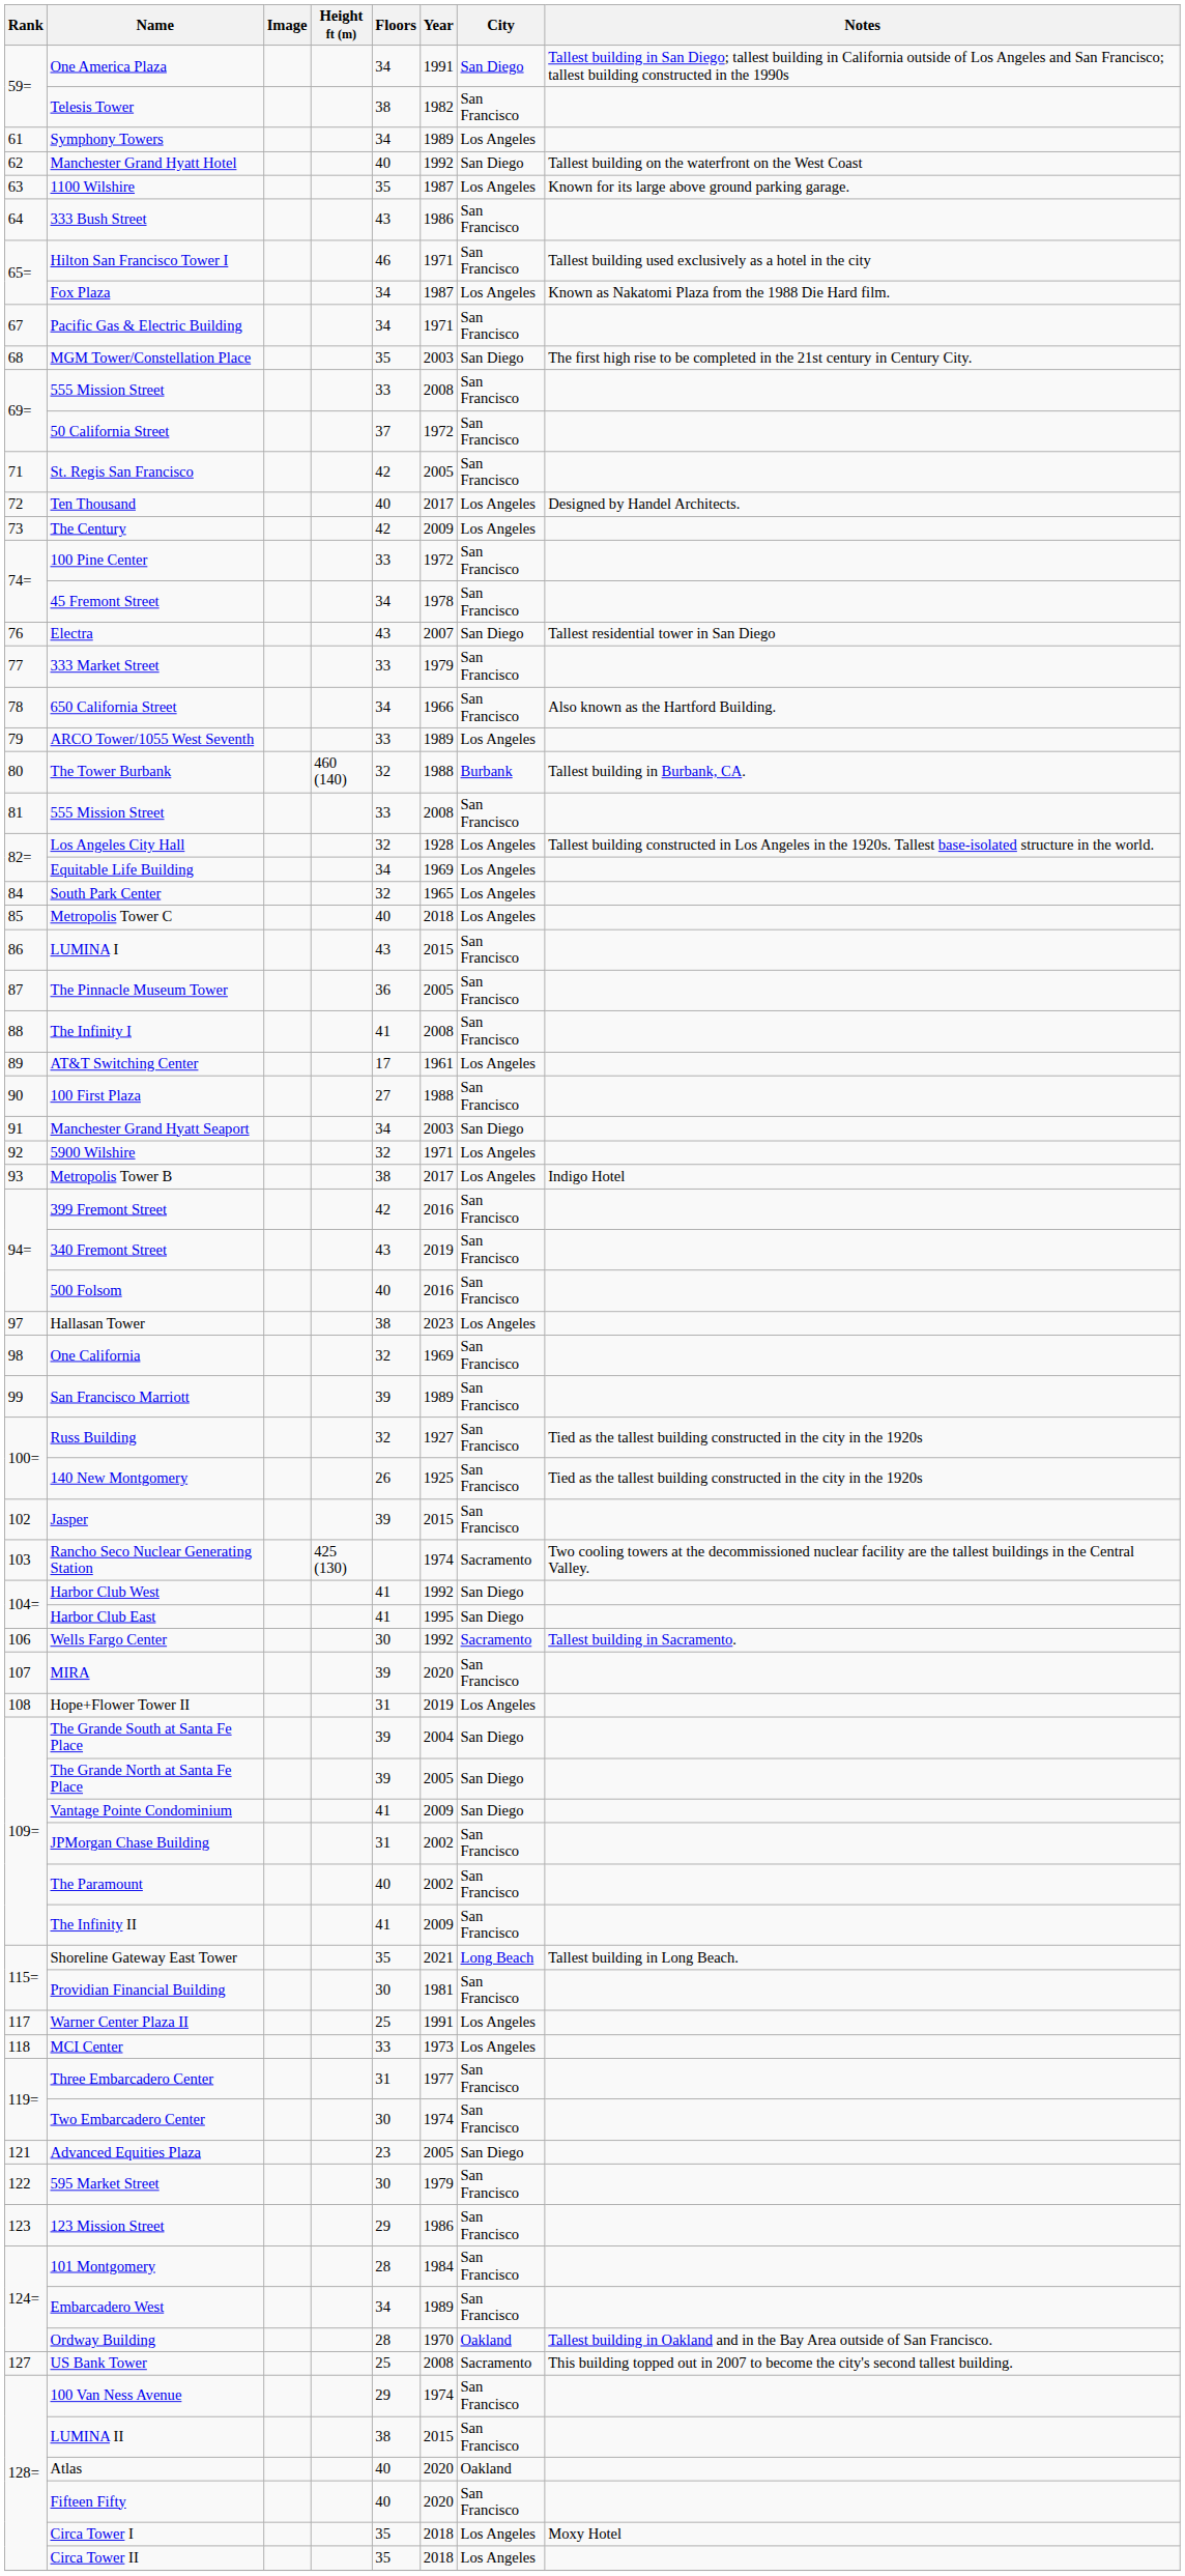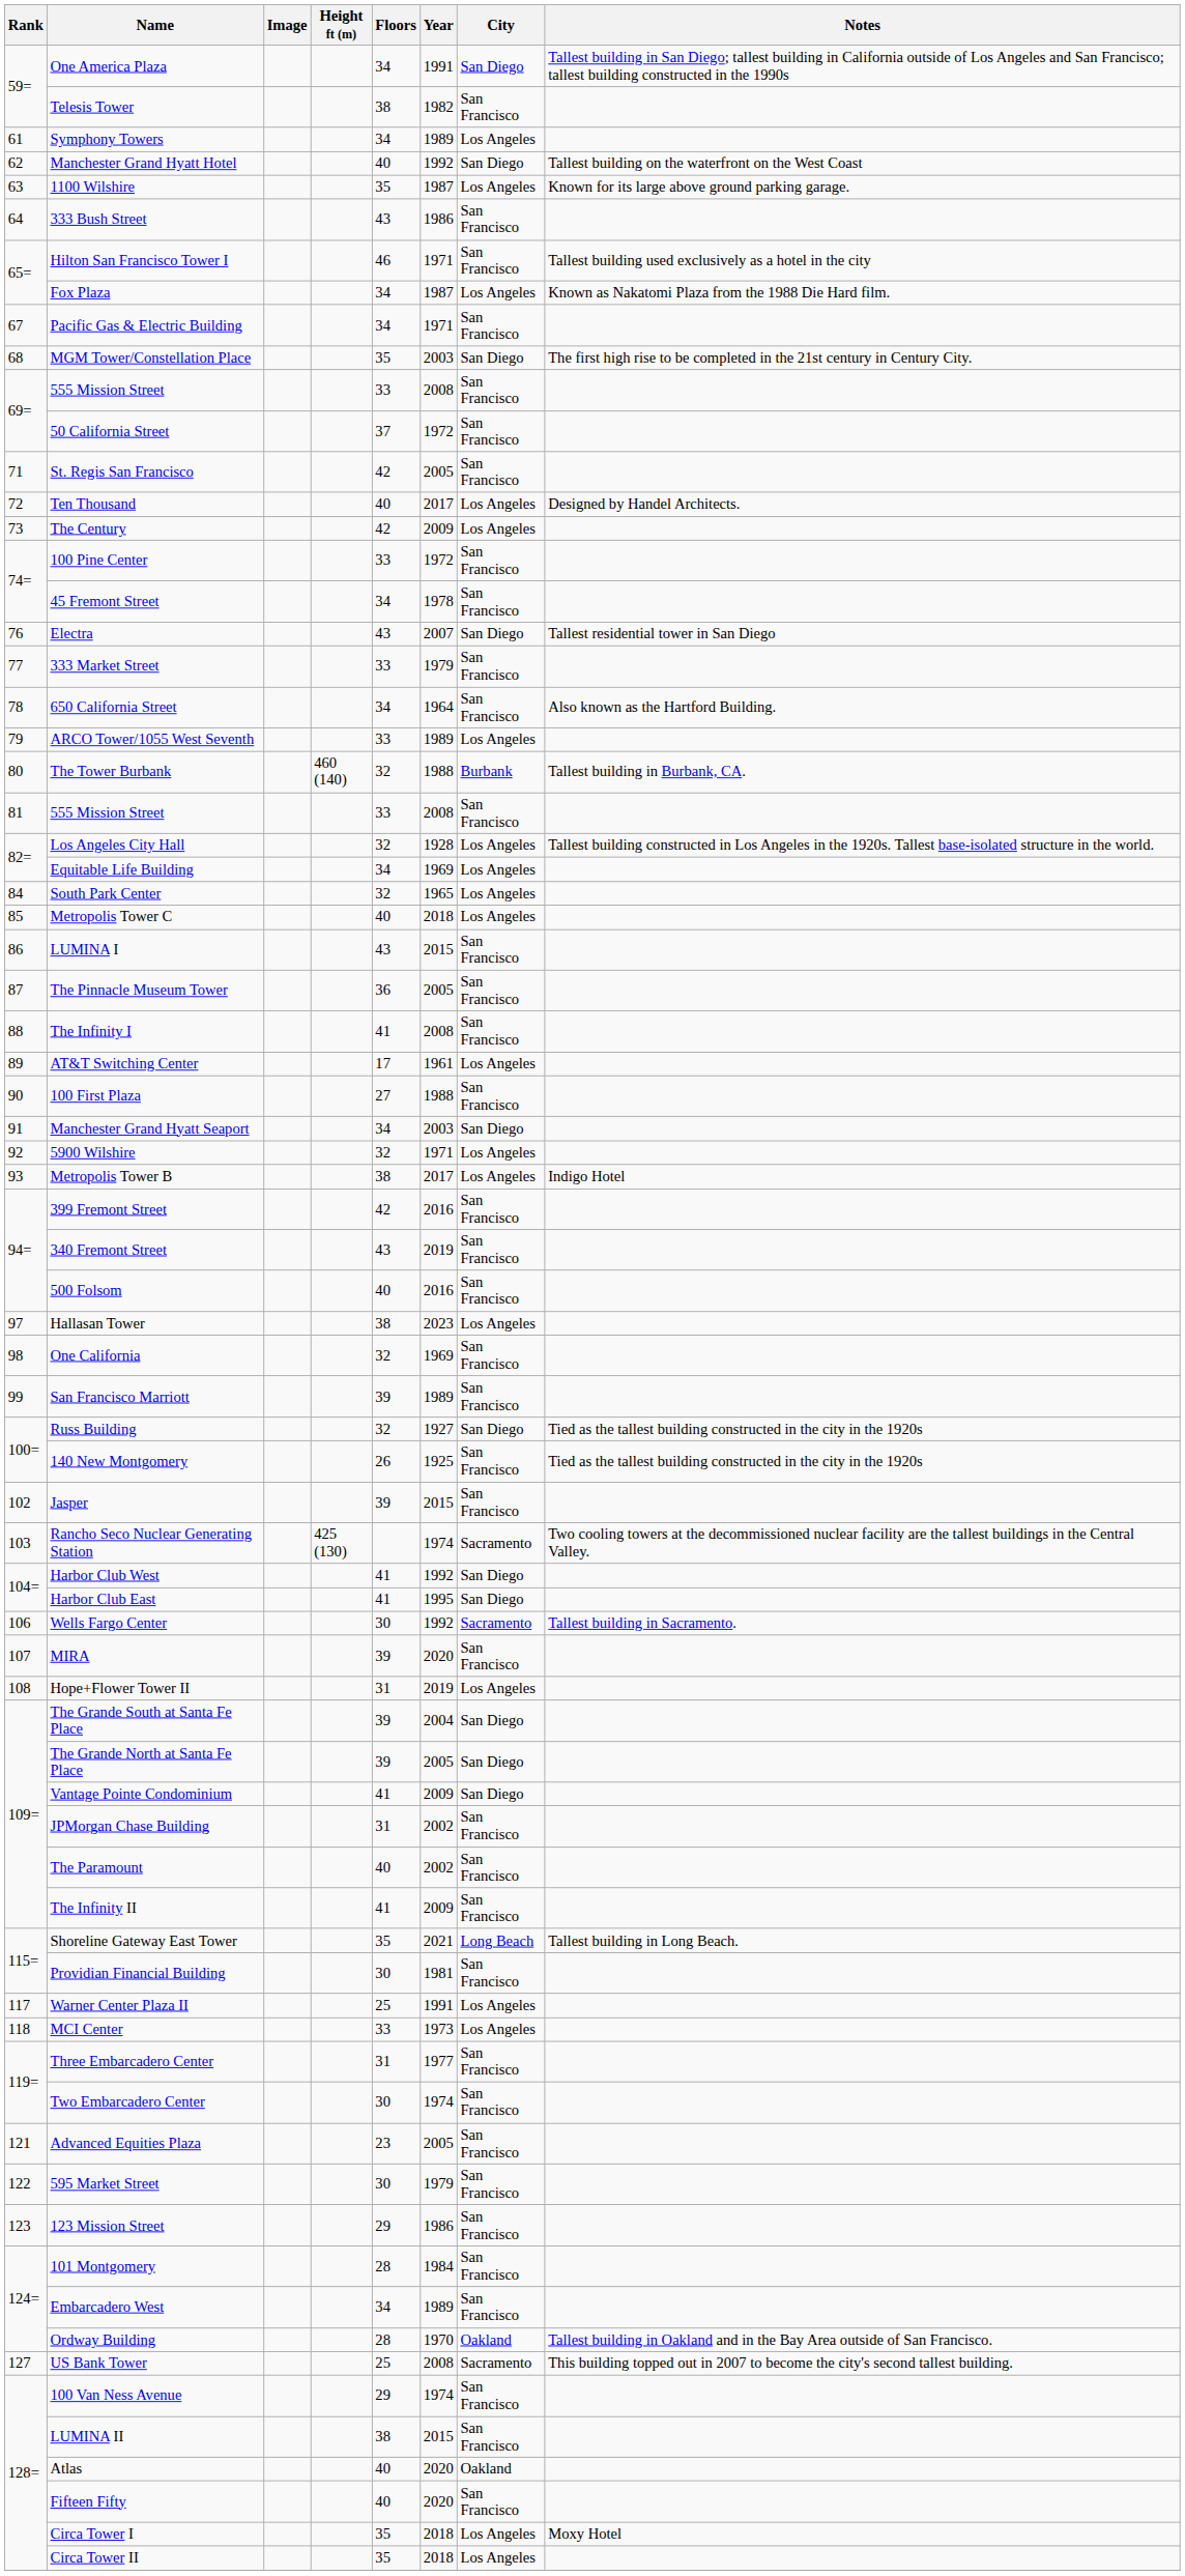 <table class="wikitable sortable">
 <tr>
 <th>Rank</th>
 <th>Name</th>
 <th>Image</th>
 <th>Height<br><small>ft (m)</small></th>
 <th>Floors</th>
 <th>Year</th>
 <th>City</th>
 <th class="unsortable">Notes</th>
 </tr>
 <tr>
 <td rowspan=2>59=</td>
 <td><a href='#'>One America Plaza</a></td>
 <td></td>
 <td></td>
 <td>34</td>
 <td>1991</td>
 <td><a href='#'>San Diego</a></td>
 <td><a href='#'>Tallest building in San Diego</a>; tallest building in California outside of Los Angeles and San Francisco; tallest building constructed in the 1990s</td>
 </tr>
 <tr>
 <td><a href='#'>Telesis Tower</a></td>
 <td></td>
 <td></td>
 <td>38</td>
 <td>1982</td>
 <td>San Francisco</td>
 <td></td>
 </tr>
 <tr>
 <td>61</td>
 <td><a href='#'>Symphony Towers</a></td>
 <td></td>
 <td></td>
 <td>34</td>
 <td>1989</td>
 <td>Los Angeles</td>
 <td></td>
 </tr>
 <tr>
 <td>62</td>
 <td><a href='#'>Manchester Grand Hyatt Hotel</a></td>
 <td></td>
 <td></td>
 <td>40</td>
 <td>1992</td>
 <td>San Diego</td>
 <td>Tallest building on the waterfront on the West Coast</td>
 </tr>
 <tr>
 <td>63</td>
 <td><a href='#'>1100 Wilshire</a></td>
 <td></td>
 <td></td>
 <td>35</td>
 <td>1987</td>
 <td>Los Angeles</td>
 <td>Known for its large above ground parking garage.</td>
 </tr>
 <tr>
 <td>64</td>
 <td><a href='#'>333 Bush Street</a></td>
 <td></td>
 <td></td>
 <td>43</td>
 <td>1986</td>
 <td>San Francisco</td>
 <td></td>
 </tr>
 <tr>
 <td rowspan=2>65=</td>
 <td><a href='#'>Hilton San Francisco Tower I</a></td>
 <td></td>
 <td></td>
 <td>46</td>
 <td>1971</td>
 <td>San Francisco</td>
 <td>Tallest building used exclusively as a hotel in the city</td>
 </tr>
 <tr>
 <td><a href='#'>Fox Plaza</a></td>
 <td></td>
 <td></td>
 <td>34</td>
 <td>1987</td>
 <td>Los Angeles</td>
 <td>Known as Nakatomi Plaza from the 1988 Die Hard film.</td>
 </tr>
 <tr>
 <td>67</td>
 <td><a href='#'>Pacific Gas & Electric Building</a></td>
 <td></td>
 <td></td>
 <td>34</td>
 <td>1971</td>
 <td>San Francisco</td>
 <td></td>
 </tr>
 <tr>
 <td>68</td>
 <td><a href='#'>MGM Tower/Constellation Place</a></td>
 <td></td>
 <td></td>
 <td>35</td>
 <td>2003</td>
 <td>San Diego</td>
 <td>The first high rise to be completed in the 21st century in Century City.</td>
 </tr>
 <tr>
 <td rowspan=2>69=</td>
 <td><a href='#'>555 Mission Street</a></td>
 <td></td>
 <td></td>
 <td>33</td>
 <td>2008</td>
 <td>San Francisco</td>
 <td></td>
 </tr>
 <tr>
 <td><a href='#'>50 California Street</a></td>
 <td></td>
 <td></td>
 <td>37</td>
 <td>1972</td>
 <td>San Francisco</td>
 <td></td>
 </tr>
 <tr>
 <td>71</td>
 <td><a href='#'>St. Regis San Francisco</a></td>
 <td></td>
 <td></td>
 <td>42</td>
 <td>2005</td>
 <td>San Francisco</td>
 <td></td>
 </tr>
 <tr>
 <td>72</td>
 <td><a href='#'>Ten Thousand</a></td>
 <td></td>
 <td></td>
 <td>40</td>
 <td>2017</td>
 <td>Los Angeles</td>
 <td>Designed by Handel Architects.</td>
 </tr>
 <tr>
 <td>73</td>
 <td><a href='#'>The Century</a></td>
 <td></td>
 <td></td>
 <td>42</td>
 <td>2009</td>
 <td>Los Angeles</td>
 <td></td>
 </tr>
 <tr>
 <td rowspan=2>74=</td>
 <td><a href='#'>100 Pine Center</a></td>
 <td></td>
 <td></td>
 <td>33</td>
 <td>1972</td>
 <td>San Francisco</td>
 <td></td>
 </tr>
 <tr>
 <td><a href='#'>45 Fremont Street</a></td>
 <td></td>
 <td></td>
 <td>34</td>
 <td>1978</td>
 <td>San Francisco</td>
 <td></td>
 </tr>
 <tr>
 <td>76</td>
 <td><a href='#'>Electra</a></td>
 <td></td>
 <td></td>
 <td>43</td>
 <td>2007</td>
 <td>San Diego</td>
 <td>Tallest residential tower in San Diego</td>
 </tr>
 <tr>
 <td>77</td>
 <td><a href='#'>333 Market Street</a></td>
 <td></td>
 <td></td>
 <td>33</td>
 <td>1979</td>
 <td>San Francisco</td>
 <td></td>
 </tr>
 <tr>
 <td>78</td>
 <td><a href='#'>650 California Street</a></td>
 <td></td>
 <td></td>
 <td>34</td>
-<td>1966</td>
+<td>1964</td>
 <td>San Francisco</td>
 <td>Also known as the Hartford Building.</td>
 </tr>
 <tr>
 <td>79</td>
 <td><a href='#'>ARCO Tower/1055 West Seventh</a></td>
 <td></td>
 <td></td>
 <td>33</td>
 <td>1989</td>
 <td>Los Angeles</td>
 <td></td>
 </tr>
 <tr>
 <td>80</td>
 <td><a href='#'>The Tower Burbank</a></td>
 <td></td>
 <td>460 (140)</td>
 <td>32</td>
 <td>1988</td>
 <td><a href='#'>Burbank</a></td>
 <td>Tallest building in <a href='#'>Burbank, CA</a>.</td>
 </tr>
 <tr>
 <td>81</td>
 <td><a href='#'>555 Mission Street</a></td>
 <td></td>
 <td></td>
 <td>33</td>
 <td>2008</td>
 <td>San Francisco</td>
 <td></td>
 </tr>
 <tr>
 <td rowspan="2">82=</td>
 <td><a href='#'>Los Angeles City Hall</a></td>
 <td></td>
 <td></td>
 <td>32</td>
 <td>1928</td>
 <td>Los Angeles</td>
 <td>Tallest building constructed in Los Angeles in the 1920s. Tallest <a href='#'>base-isolated</a> structure in the world.</td>
 </tr>
 <tr>
 <td><a href='#'>Equitable Life Building</a></td>
 <td></td>
 <td></td>
 <td>34</td>
 <td>1969</td>
 <td>Los Angeles</td>
 <td></td>
 </tr>
 <tr>
 <td>84</td>
 <td><a href='#'>South Park Center</a></td>
 <td></td>
 <td></td>
 <td>32</td>
 <td>1965</td>
 <td>Los Angeles</td>
 <td></td>
 </tr>
 <tr>
 <td>85</td>
 <td><a href='#'>Metropolis</a> Tower C</td>
 <td></td>
 <td></td>
 <td>40</td>
 <td>2018</td>
 <td>Los Angeles</td>
 <td></td>
 </tr>
 <tr>
 <td>86</td>
 <td><a href='#'>LUMINA</a> I</td>
 <td></td>
 <td></td>
 <td>43</td>
 <td>2015</td>
 <td>San Francisco</td>
 <td></td>
 </tr>
 <tr>
 <td>87</td>
 <td><a href='#'>The Pinnacle Museum Tower</a></td>
 <td></td>
 <td></td>
 <td>36</td>
 <td>2005</td>
 <td>San Francisco</td>
 <td></td>
 </tr>
 <tr>
 <td>88</td>
 <td><a href='#'>The Infinity I</a></td>
 <td></td>
 <td></td>
 <td>41</td>
 <td>2008</td>
 <td>San Francisco</td>
 <td></td>
 </tr>
 <tr>
 <td>89</td>
 <td><a href='#'>AT&T Switching Center</a></td>
 <td></td>
 <td></td>
 <td>17</td>
 <td>1961</td>
 <td>Los Angeles</td>
 <td></td>
 </tr>
 <tr>
 <td>90</td>
 <td><a href='#'>100 First Plaza</a></td>
 <td></td>
 <td></td>
 <td>27</td>
 <td>1988</td>
 <td>San Francisco</td>
 <td></td>
 </tr>
 <tr>
 <td>91</td>
 <td><a href='#'>Manchester Grand Hyatt Seaport</a></td>
 <td></td>
 <td></td>
 <td>34</td>
 <td>2003</td>
 <td>San Diego</td>
 <td></td>
 </tr>
 <tr>
 <td>92</td>
 <td><a href='#'>5900 Wilshire</a></td>
 <td></td>
 <td></td>
 <td>32</td>
 <td>1971</td>
 <td>Los Angeles</td>
 <td></td>
 </tr>
 <tr>
 <td>93</td>
 <td><a href='#'>Metropolis</a> Tower B</td>
 <td></td>
 <td></td>
 <td>38</td>
 <td>2017</td>
 <td>Los Angeles</td>
 <td>Indigo Hotel</td>
 </tr>
 <tr>
 <td rowspan=3>94=</td>
 <td><a href='#'>399 Fremont Street</a></td>
 <td></td>
 <td></td>
 <td>42</td>
 <td>2016</td>
 <td>San Francisco</td>
 <td></td>
 </tr>
 <tr>
 <td><a href='#'>340 Fremont Street</a></td>
 <td></td>
 <td></td>
 <td>43</td>
 <td>2019</td>
 <td>San Francisco</td>
 <td></td>
 </tr>
 <tr>
 <td><a href='#'>500 Folsom</a></td>
 <td></td>
 <td></td>
 <td>40</td>
 <td>2016</td>
 <td>San Francisco</td>
 <td></td>
 </tr>
 <tr>
 <td>97</td>
 <td>Hallasan Tower</td>
 <td></td>
 <td></td>
 <td>38</td>
 <td>2023</td>
 <td>Los Angeles</td>
 <td></td>
 </tr>
 <tr>
 <td>98</td>
 <td><a href='#'>One California</a></td>
 <td></td>
 <td></td>
 <td>32</td>
 <td>1969</td>
 <td>San Francisco</td>
 <td></td>
 </tr>
 <tr>
 <td>99</td>
 <td><a href='#'>San Francisco Marriott</a></td>
 <td></td>
 <td></td>
 <td>39</td>
 <td>1989</td>
 <td>San Francisco</td>
 <td></td>
 </tr>
 <tr>
 <td rowspan=2>100=</td>
 <td><a href='#'>Russ Building</a></td>
 <td></td>
 <td></td>
 <td>32</td>
 <td>1927</td>
-<td>San Francisco</td>
+<td>San Diego</td>
 <td>Tied as the tallest building constructed in the city in the 1920s</td>
 </tr>
 <tr>
 <td><a href='#'>140 New Montgomery</a></td>
 <td></td>
 <td></td>
 <td>26</td>
 <td>1925</td>
 <td>San Francisco</td>
 <td>Tied as the tallest building constructed in the city in the 1920s</td>
 </tr>
 <tr>
 <td>102</td>
 <td><a href='#'>Jasper</a></td>
 <td></td>
 <td></td>
 <td>39</td>
 <td>2015</td>
 <td>San Francisco</td>
 <td></td>
 </tr>
 <tr>
 <td>103</td>
 <td><a href='#'>Rancho Seco Nuclear Generating Station</a></td>
 <td></td>
 <td>425 (130)</td>
 <td></td>
 <td>1974</td>
 <td>Sacramento</td>
 <td>Two cooling towers at the decommissioned nuclear facility are the tallest buildings in the Central Valley.</td>
 </tr>
 <tr>
 <td rowspan="2">104=</td>
 <td><a href='#'>Harbor Club West</a></td>
 <td></td>
 <td></td>
 <td>41</td>
 <td>1992</td>
 <td>San Diego</td>
 <td></td>
 </tr>
 <tr>
 <td><a href='#'>Harbor Club East</a></td>
 <td></td>
 <td></td>
 <td>41</td>
 <td>1995</td>
 <td>San Diego</td>
 <td></td>
 </tr>
 <tr>
 <td>106</td>
 <td><a href='#'>Wells Fargo Center</a></td>
 <td></td>
 <td></td>
 <td>30</td>
 <td>1992</td>
 <td><a href='#'>Sacramento</a></td>
 <td><a href='#'>Tallest building in Sacramento</a>.</td>
 </tr>
 <tr>
 <td>107</td>
 <td><a href='#'>MIRA</a></td>
 <td></td>
 <td></td>
 <td>39</td>
 <td>2020</td>
 <td>San Francisco</td>
 <td></td>
 </tr>
 <tr>
 <td>108</td>
 <td>Hope+Flower Tower II</td>
 <td></td>
 <td></td>
 <td>31</td>
 <td>2019</td>
 <td>Los Angeles</td>
 <td></td>
 </tr>
 <tr>
 <td rowspan=6>109=</td>
 <td><a href='#'>The Grande South at Santa Fe Place</a></td>
 <td></td>
 <td></td>
 <td>39</td>
 <td>2004</td>
 <td>San Diego</td>
 <td></td>
 </tr>
 <tr>
 <td><a href='#'>The Grande North at Santa Fe Place</a></td>
 <td></td>
 <td></td>
 <td>39</td>
 <td>2005</td>
 <td>San Diego</td>
 <td></td>
 </tr>
 <tr>
 <td><a href='#'>Vantage Pointe Condominium</a></td>
 <td></td>
 <td></td>
 <td>41</td>
 <td>2009</td>
 <td>San Diego</td>
 <td></td>
 </tr>
 <tr>
 <td><a href='#'>JPMorgan Chase Building</a></td>
 <td></td>
 <td></td>
 <td>31</td>
 <td>2002</td>
 <td>San Francisco</td>
 <td></td>
 </tr>
 <tr>
 <td><a href='#'>The Paramount</a></td>
 <td></td>
 <td></td>
 <td>40</td>
 <td>2002</td>
 <td>San Francisco</td>
 <td></td>
 </tr>
 <tr>
 <td><a href='#'>The Infinity</a> II</td>
 <td></td>
 <td></td>
 <td>41</td>
 <td>2009</td>
 <td>San Francisco</td>
 <td></td>
 </tr>
 <tr>
 <td rowspan=2>115=</td>
 <td>Shoreline Gateway East Tower</td>
 <td></td>
 <td></td>
 <td>35</td>
 <td>2021</td>
 <td><a href='#'>Long Beach</a></td>
 <td>Tallest building in Long Beach.</td>
 </tr>
 <tr>
 <td><a href='#'>Providian Financial Building</a></td>
 <td></td>
 <td></td>
 <td>30</td>
 <td>1981</td>
 <td>San Francisco</td>
 <td></td>
 </tr>
 <tr>
 <td>117</td>
 <td><a href='#'>Warner Center Plaza II</a></td>
 <td></td>
 <td></td>
 <td>25</td>
 <td>1991</td>
 <td>Los Angeles</td>
 <td></td>
 </tr>
 <tr>
 <td>118</td>
 <td><a href='#'>MCI Center</a></td>
 <td></td>
 <td></td>
 <td>33</td>
 <td>1973</td>
 <td>Los Angeles</td>
 <td></td>
 </tr>
 <tr>
 <td rowspan=2>119=</td>
 <td><a href='#'>Three Embarcadero Center</a></td>
 <td></td>
 <td></td>
 <td>31</td>
 <td>1977</td>
 <td>San Francisco</td>
 <td></td>
 </tr>
 <tr>
 <td><a href='#'>Two Embarcadero Center</a></td>
 <td></td>
 <td></td>
 <td>30</td>
 <td>1974</td>
 <td>San Francisco</td>
 <td></td>
 </tr>
 <tr>
 <td>121</td>
 <td><a href='#'>Advanced Equities Plaza</a></td>
 <td></td>
 <td></td>
 <td>23</td>
 <td>2005</td>
-<td>San Diego</td>
+<td>San Francisco</td>
 <td></td>
 </tr>
 <tr>
 <td>122</td>
 <td><a href='#'>595 Market Street</a></td>
 <td></td>
 <td></td>
 <td>30</td>
 <td>1979</td>
 <td>San Francisco</td>
 <td></td>
 </tr>
 <tr>
 <td>123</td>
 <td><a href='#'>123 Mission Street</a></td>
 <td></td>
 <td></td>
 <td>29</td>
 <td>1986</td>
 <td>San Francisco</td>
 <td></td>
 </tr>
 <tr>
 <td rowspan=3>124=</td>
 <td><a href='#'>101 Montgomery</a></td>
 <td></td>
 <td></td>
 <td>28</td>
 <td>1984</td>
 <td>San Francisco</td>
 <td></td>
 </tr>
 <tr>
 <td><a href='#'>Embarcadero West</a></td>
 <td></td>
 <td></td>
 <td>34</td>
 <td>1989</td>
 <td>San Francisco</td>
 <td></td>
 </tr>
 <tr>
 <td><a href='#'>Ordway Building</a></td>
 <td></td>
 <td></td>
 <td>28</td>
 <td>1970</td>
 <td><a href='#'>Oakland</a></td>
 <td><a href='#'>Tallest building in Oakland</a> and in the Bay Area outside of San Francisco.</td>
 </tr>
 <tr>
 <td>127</td>
 <td><a href='#'>US Bank Tower</a></td>
 <td></td>
 <td></td>
 <td>25</td>
 <td>2008</td>
 <td>Sacramento</td>
 <td>This building topped out in 2007 to become the city's second tallest building.</td>
 </tr>
 <tr>
 <td rowspan=6>128=</td>
 <td><a href='#'>100 Van Ness Avenue</a></td>
 <td></td>
 <td></td>
 <td>29</td>
 <td>1974</td>
 <td>San Francisco</td>
 <td></td>
 </tr>
 <tr>
 <td><a href='#'>LUMINA</a> II</td>
 <td></td>
 <td></td>
 <td>38</td>
 <td>2015</td>
 <td>San Francisco</td>
 <td></td>
 </tr>
 <tr>
 <td>Atlas</td>
 <td></td>
 <td></td>
 <td>40</td>
 <td>2020</td>
 <td>Oakland</td>
 <td></td>
 </tr>
 <tr>
 <td><a href='#'>Fifteen Fifty</a></td>
 <td></td>
 <td></td>
 <td>40</td>
 <td>2020</td>
 <td>San Francisco</td>
 <td></td>
 </tr>
 <tr>
 <td><a href='#'>Circa Tower</a> I</td>
 <td></td>
 <td></td>
 <td>35</td>
 <td>2018</td>
 <td>Los Angeles</td>
 <td>Moxy Hotel</td>
 </tr>
 <tr>
 <td><a href='#'>Circa Tower</a> II</td>
 <td></td>
 <td></td>
 <td>35</td>
 <td>2018</td>
 <td>Los Angeles</td>
 <td></td>
 </tr>
 <tr>
 </tr>
 </table>
